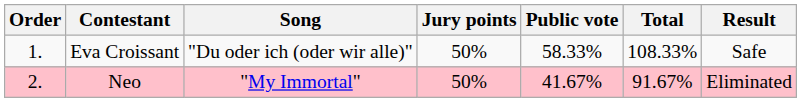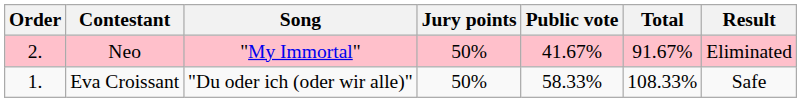 <table class="wikitable sortable" style="text-align: center; width: auto;">
 <tr class="hintergrundfarbe5">
 <th>Order</th>
 <th>Contestant</th>
 <th>Song</th>
 <th>Jury points</th>
 <th>Public vote</th>
 <th>Total</th>
 <th>Result</th>
 </tr>
+<tr bgcolor=pink>
+<td>2.</td>
+<td>Neo</td>
+<td>"<a href='#'>My Immortal</a>"</td>
+<td>50%</td>
+<td>41.67%</td>
+<td>91.67%</td>
+<td>Eliminated</td>
+</tr>
 <tr>
 <td>1.</td>
 <td>Eva Croissant</td>
 <td>"Du oder ich (oder wir alle)"</td>
 <td>50%</td>
 <td>58.33%</td>
 <td>108.33%</td>
 <td>Safe</td>
 </tr>
-<tr bgcolor=pink>
-<td>2.</td>
-<td>Neo</td>
-<td>"<a href='#'>My Immortal</a>"</td>
-<td>50%</td>
-<td>41.67%</td>
-<td>91.67%</td>
-<td>Eliminated</td>
-</tr>
 </table>
